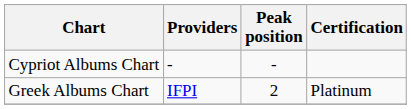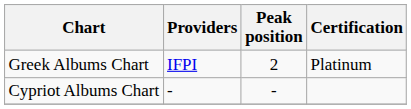 <table class="wikitable">
 <tr style="background:#ebf5ff;">
 <th align="left">Chart</th>
 <th align="left">Providers</th>
 <th align="left">Peak<br>position</th>
 <th align="left">Certification</th>
 </tr>
 <tr>
+<td align="left">Greek Albums Chart</td>
+<td align="left"><a href='#'>IFPI</a></td>
+<td style="text-align:center;">2</td>
+<td align="left">Platinum</td>
+</tr>
+<tr>
 <td align="left">Cypriot Albums Chart</td>
 <td align="left">-</td>
 <td style="text-align:center;">-</td>
 <td align="left"></td>
 </tr>
 <tr>
-<td align="left">Greek Albums Chart</td>
-<td align="left"><a href='#'>IFPI</a></td>
-<td style="text-align:center;">2</td>
-<td align="left">Platinum</td>
-</tr>
-<tr>
 </tr>
 </table>
